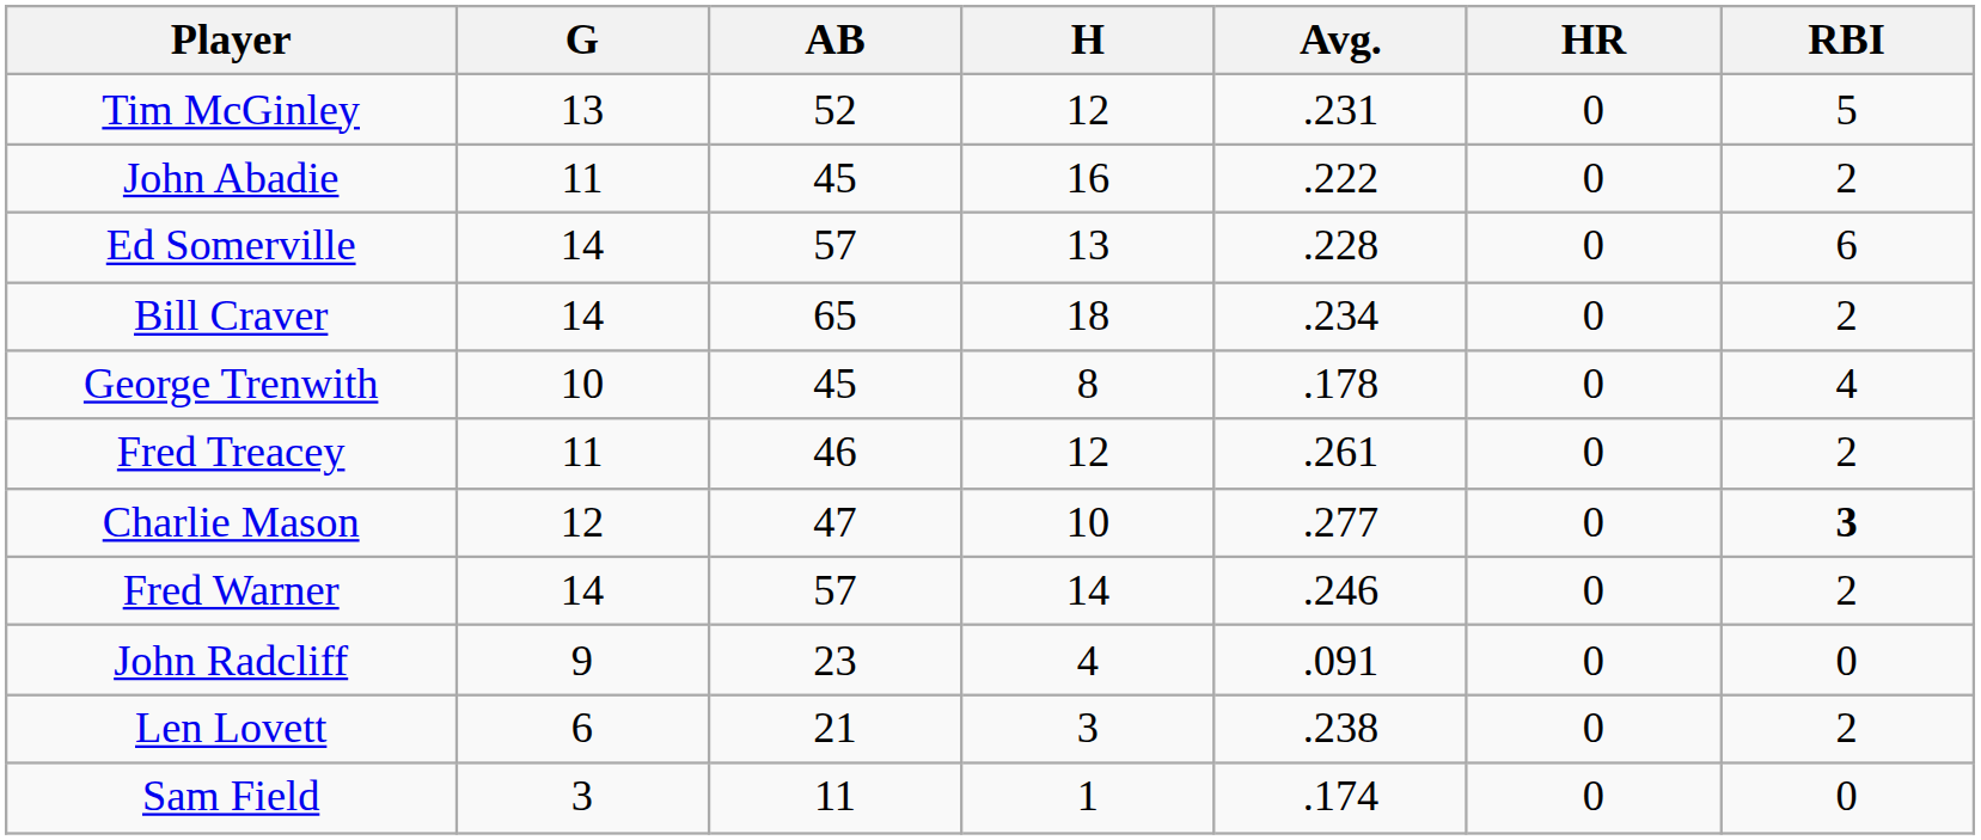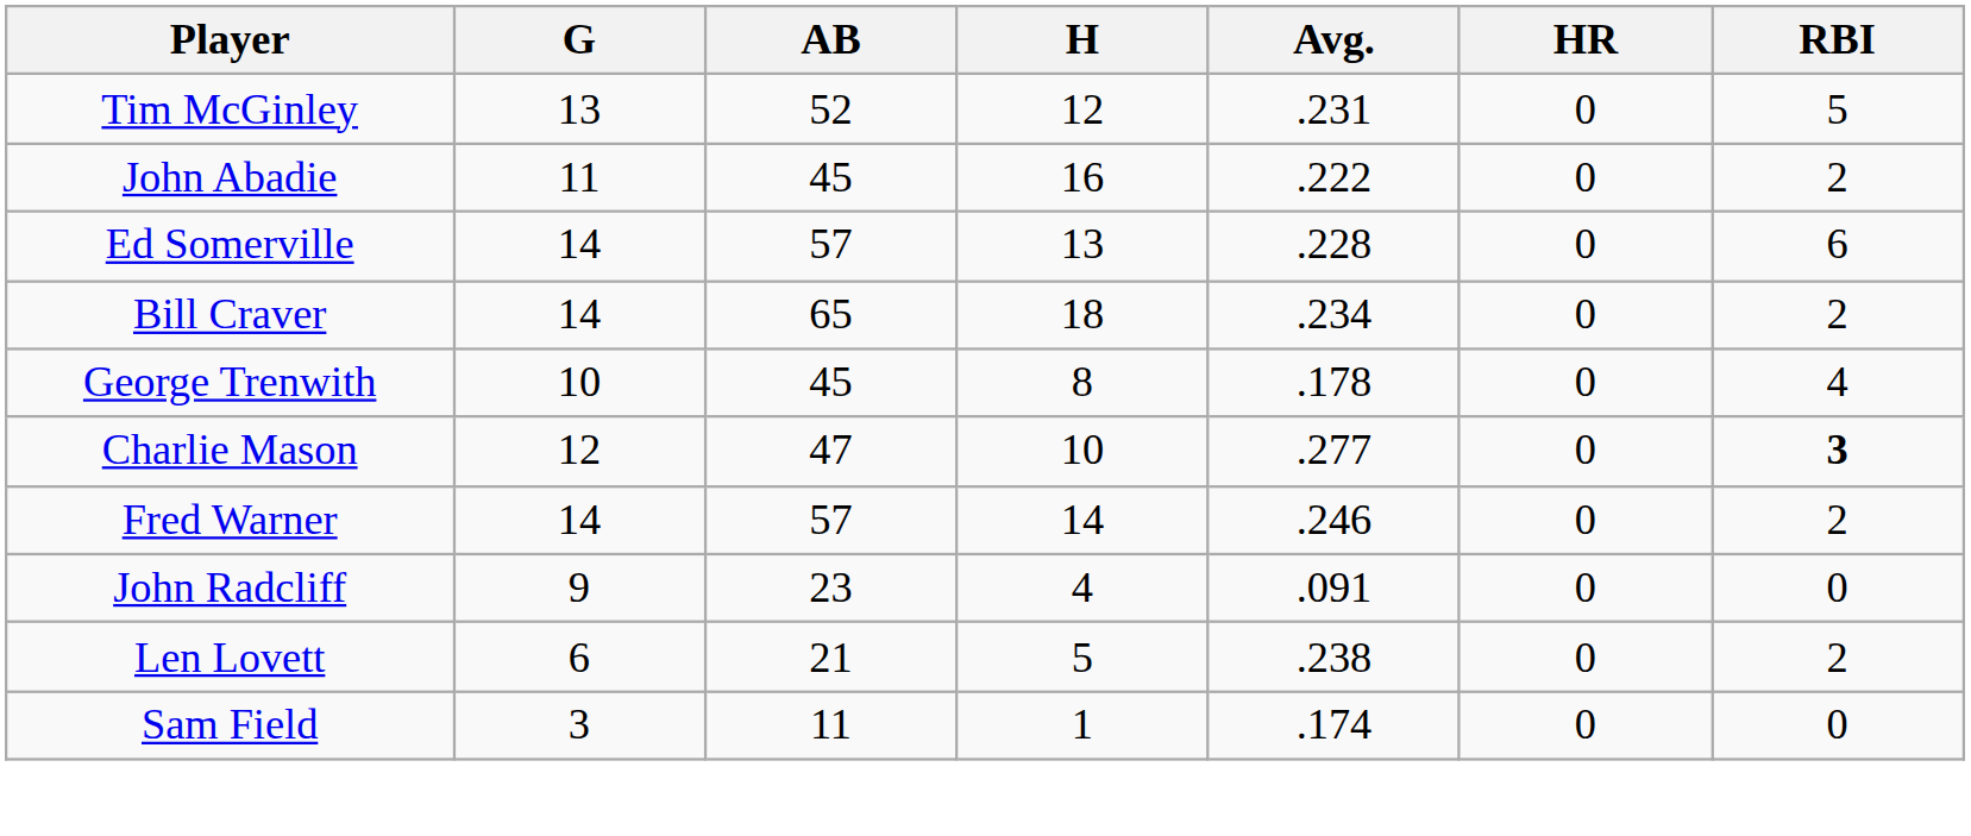 <table class="wikitable sortable">
 <tr>
 <th bgcolor="#DDDDFF" width="16%">Player</th>
 <th bgcolor="#DDDDFF" width="9%">G</th>
 <th bgcolor="#DDDDFF" width="9%">AB</th>
 <th bgcolor="#DDDDFF" width="9%">H</th>
 <th bgcolor="#DDDDFF" width="9%">Avg.</th>
 <th bgcolor="#DDDDFF" width="9%">HR</th>
 <th bgcolor="#DDDDFF" width="9%">RBI</th>
 </tr>
 <tr align=center>
 <td><a href='#'>Tim McGinley</a></td>
 <td>13</td>
 <td>52</td>
 <td>12</td>
 <td>.231</td>
 <td>0</td>
 <td>5</td>
 </tr>
 <tr align=center>
 <td><a href='#'>John Abadie</a></td>
 <td>11</td>
 <td>45</td>
 <td>16</td>
 <td>.222</td>
 <td>0</td>
 <td>2</td>
 </tr>
 <tr align=center>
 <td><a href='#'>Ed Somerville</a></td>
 <td>14</td>
 <td>57</td>
 <td>13</td>
 <td>.228</td>
 <td>0</td>
 <td>6</td>
 </tr>
 <tr align=center>
 <td><a href='#'>Bill Craver</a></td>
 <td>14</td>
 <td>65</td>
 <td>18</td>
 <td>.234</td>
 <td>0</td>
 <td>2</td>
 </tr>
 <tr align=center>
 <td><a href='#'>George Trenwith</a></td>
 <td>10</td>
 <td>45</td>
 <td>8</td>
 <td>.178</td>
 <td>0</td>
 <td>4</td>
 </tr>
 <tr align=center>
-<td><a href='#'>Fred Treacey</a></td>
-<td>11</td>
-<td>46</td>
-<td>12</td>
-<td>.261</td>
-<td>0</td>
-<td>2</td>
-</tr>
-<tr align=center>
 <td><a href='#'>Charlie Mason</a></td>
 <td>12</td>
 <td>47</td>
 <td>10</td>
 <td>.277</td>
 <td>0</td>
 <td><strong>3</strong></td>
 </tr>
 <tr align=center>
 <td><a href='#'>Fred Warner</a></td>
 <td>14</td>
 <td>57</td>
 <td>14</td>
 <td>.246</td>
 <td>0</td>
 <td>2</td>
 </tr>
 <tr align=center>
 <td><a href='#'>John Radcliff</a></td>
 <td>9</td>
 <td>23</td>
 <td>4</td>
 <td>.091</td>
 <td>0</td>
 <td>0</td>
 </tr>
 <tr align=center>
 <td><a href='#'>Len Lovett</a></td>
 <td>6</td>
 <td>21</td>
-<td>3</td>
+<td>5</td>
 <td>.238</td>
 <td>0</td>
 <td>2</td>
 </tr>
 <tr align=center>
 <td><a href='#'>Sam Field</a></td>
 <td>3</td>
 <td>11</td>
 <td>1</td>
 <td>.174</td>
 <td>0</td>
 <td>0</td>
 </tr>
 </table>
